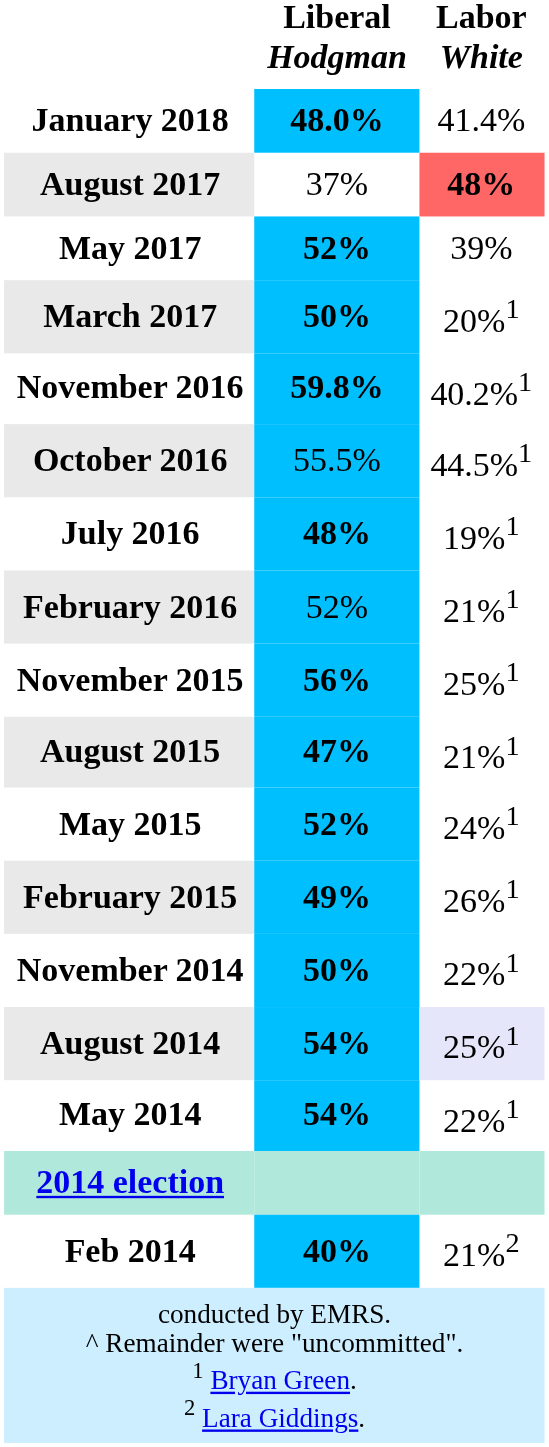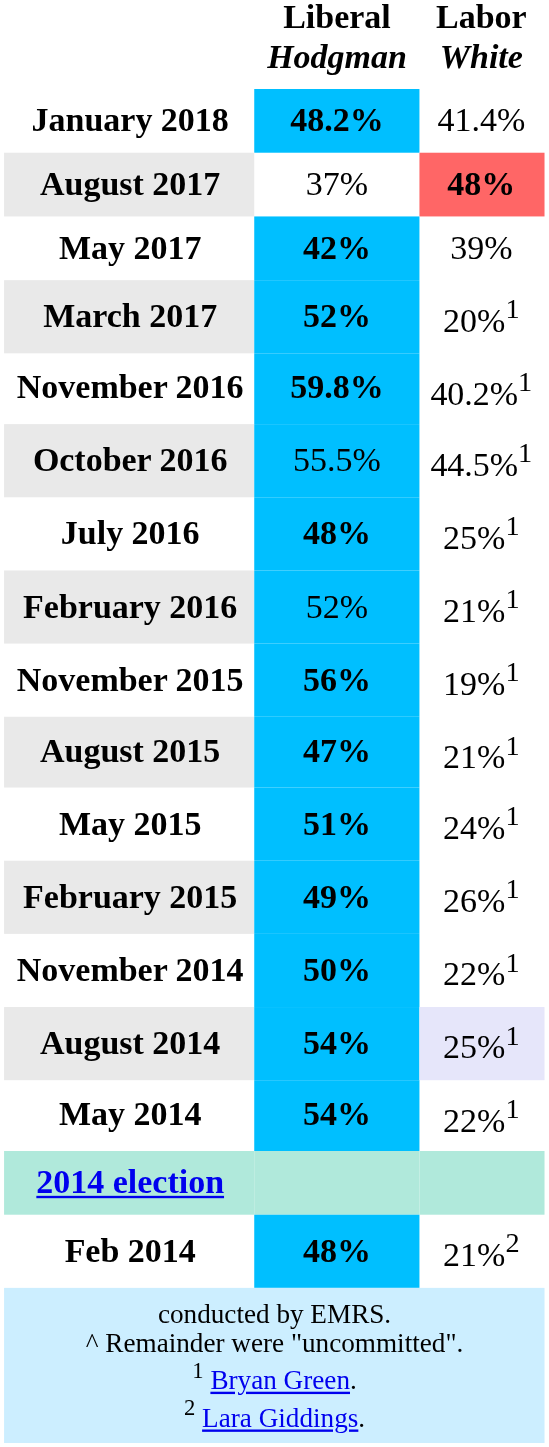 <table class="toccolours" cellpadding="5" cellspacing="0" style="float:right; text-align:center; margin-right:.5em; margin-top:.4em; font-size:90%;">
 <tr>
 </tr>
 <tr>
 <th></th>
 <th>Liberal<br><em>Hodgman</em></th>
 <th>Labor<br><em>White</em></th>
 </tr>
 <tr>
 <th>January 2018</th>
-<td style="background:#00bfff;"><strong>48.0%</strong></td>
+<td style="background:#00bfff;"><strong>48.2%</strong></td>
 <td>41.4%</td>
 </tr>
 <tr>
 <th style="background:#e9e9e9;">August 2017</th>
 <td>37%</td>
 <td style="background:#f66;"><strong>48%</strong></td>
 </tr>
 <tr>
 <th>May 2017</th>
-<td style="background:#00bfff;"><strong>52%</strong></td>
+<td style="background:#00bfff;"><strong>42%</strong></td>
 <td>39%</td>
 </tr>
 <tr>
 <th style="background:#e9e9e9;">March 2017</th>
-<td style="background:#00bfff;"><strong>50%</strong></td>
+<td style="background:#00bfff;"><strong>52%</strong></td>
 <td>20%<sup>1</sup></td>
 </tr>
 <tr>
 <th>November 2016</th>
 <td style="background:#00bfff;"><strong>59.8%</strong></td>
 <td>40.2%<sup>1</sup></td>
 </tr>
 <tr>
 <th style="background:#e9e9e9;">October 2016</th>
 <td style="background:#00bfff;">55.5%</td>
 <td>44.5%<sup>1</sup></td>
 </tr>
 <tr>
 <th>July 2016</th>
 <td style="background:#00bfff;"><strong>48%</strong></td>
-<td>19%<sup>1</sup></td>
+<td>25%<sup>1</sup></td>
 </tr>
 <tr>
 <th style="background:#e9e9e9;">February 2016</th>
 <td style="background:#00bfff;">52%</td>
 <td>21%<sup>1</sup></td>
 </tr>
 <tr>
 <th>November 2015</th>
 <td style="background:#00bfff;"><strong>56%</strong></td>
-<td>25%<sup>1</sup></td>
+<td>19%<sup>1</sup></td>
 </tr>
 <tr>
 <th style="background:#e9e9e9;">August 2015</th>
 <td style="background:#00bfff;"><strong>47%</strong></td>
 <td>21%<sup>1</sup></td>
 </tr>
 <tr>
 <th>May 2015</th>
-<td style="background:#00bfff;"><strong>52%</strong></td>
+<td style="background:#00bfff;"><strong>51%</strong></td>
 <td>24%<sup>1</sup></td>
 </tr>
 <tr>
 <th style="background:#e9e9e9;">February 2015</th>
 <td style="background:#00bfff;"><strong>49%</strong></td>
 <td>26%<sup>1</sup></td>
 </tr>
 <tr>
 <th>November 2014</th>
 <td style="background:#00bfff;"><strong>50%</strong></td>
 <td>22%<sup>1</sup></td>
 </tr>
 <tr>
 <th style="background:#e9e9e9;">August 2014</th>
 <td style="background:#00bfff;"><strong>54%</strong></td>
 <td style="background: lavender;">25%<sup>1</sup></td>
 </tr>
 <tr>
 <th>May 2014</th>
 <td style="background:#00bfff;"><strong>54%</strong></td>
 <td>22%<sup>1</sup></td>
 </tr>
 <tr>
 <th style="background:#b0e9db;"><a href='#'>2014 election</a></th>
 <td style="background:#b0e9db;"></td>
 <td style="background:#b0e9db;"></td>
 </tr>
 <tr>
 <th>Feb 2014</th>
-<td style="background:#00bfff;"><strong>40%</strong></td>
+<td style="background:#00bfff;"><strong>48%</strong></td>
 <td>21%<sup>2</sup></td>
 </tr>
 <tr>
 <td colspan="4"  style="font-size:80%; background:#cef;"> conducted by EMRS.<br>^ Remainder were "uncommitted".<br><sup>1</sup> <a href='#'>Bryan Green</a>.<br><sup>2</sup> <a href='#'>Lara Giddings</a>.</td>
 </tr>
 </table>
